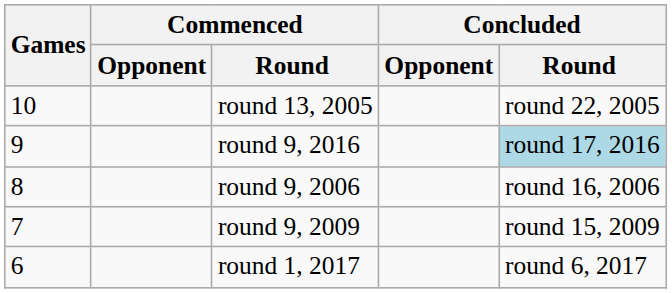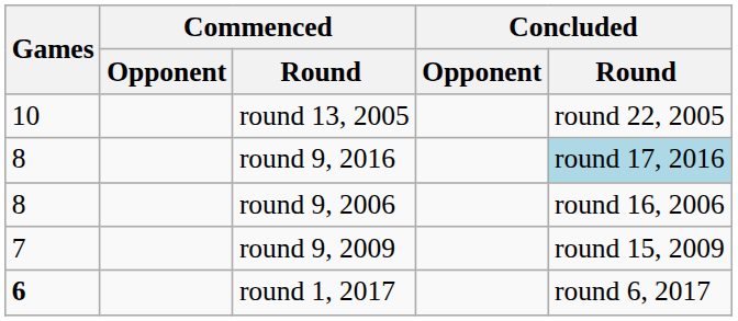 <table class="wikitable sortable">
 <tr>
 <th rowspan=2>Games</th>
 <th colspan=2>Commenced</th>
 <th colspan=2>Concluded</th>
 </tr>
 <tr>
 <th>Opponent</th>
 <th>Round </th>
 <th>Opponent</th>
 <th>Round </th>
 </tr>
 <tr>
 <td>10</td>
 <td></td>
 <td>round 13, 2005</td>
 <td></td>
 <td>round 22, 2005</td>
 </tr>
 <tr>
-<td>9</td>
+<td>8</td>
 <td></td>
 <td>round 9, 2016</td>
 <td></td>
 <td style="background: lightblue;">round 17, 2016</td>
 </tr>
 <tr>
 <td>8</td>
 <td></td>
 <td>round 9, 2006</td>
 <td></td>
 <td>round 16, 2006</td>
 </tr>
 <tr>
 <td>7</td>
 <td></td>
 <td>round 9, 2009</td>
 <td></td>
 <td>round 15, 2009</td>
 </tr>
 <tr>
-<td>6</td>
+<td><strong>6</strong></td>
 <td></td>
 <td>round 1, 2017</td>
 <td></td>
 <td>round 6, 2017</td>
 </tr>
 </table>
